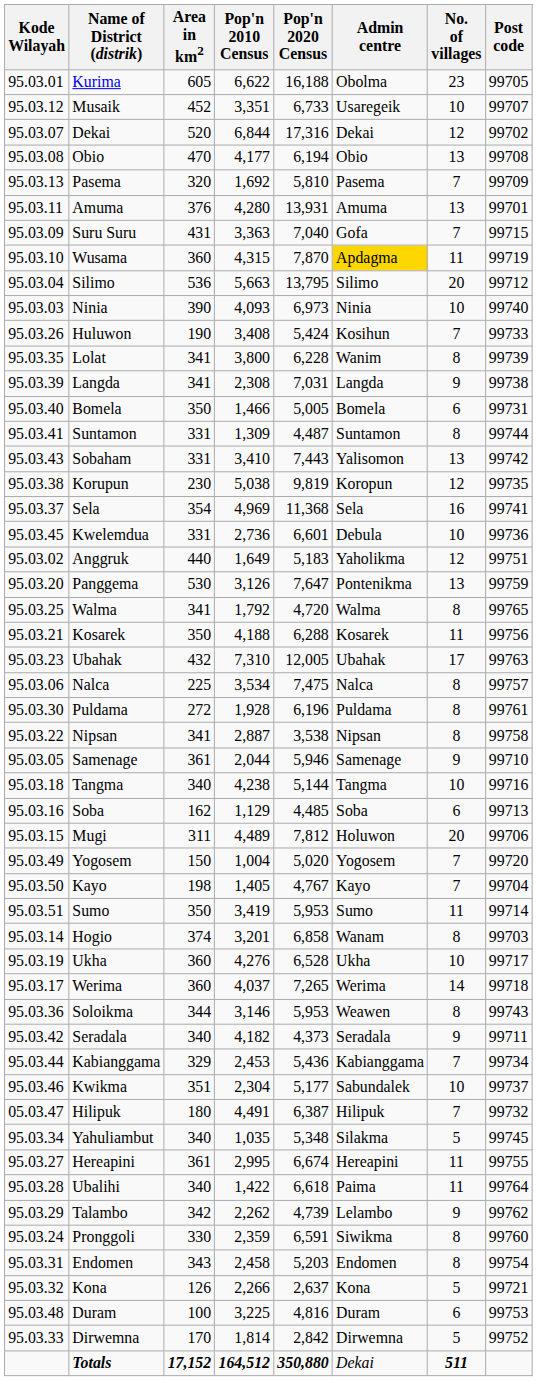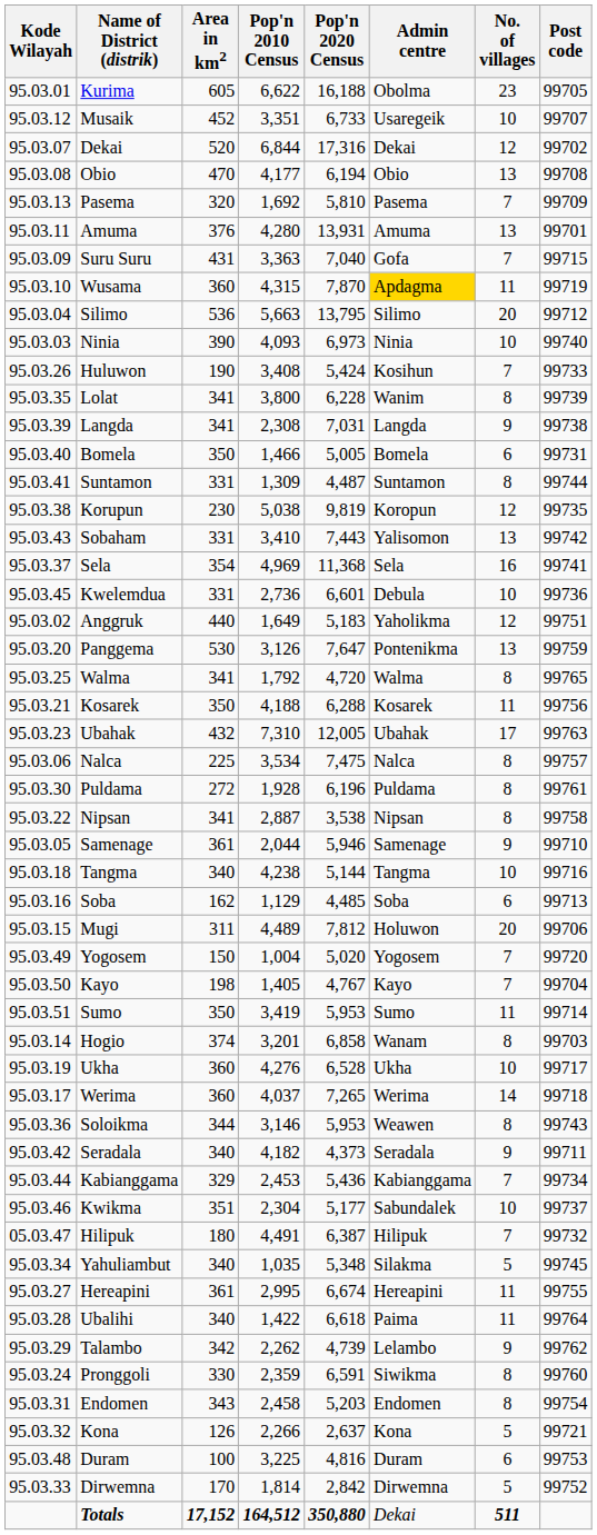 <table class="wikitable">
 <tr>
 <th>Kode <br>Wilayah</th>
 <th>Name of<br>District<br>(<em>distrik</em>)</th>
 <th>Area <br>in <br>km<sup>2</sup></th>
 <th>Pop'n <br>2010<br>Census</th>
 <th>Pop'n <br>2020<br>Census</th>
 <th>Admin<br>centre</th>
 <th>No.<br>of<br>villages</th>
 <th>Post<br>code</th>
 </tr>
 <tr>
 <td>95.03.01</td>
 <td><a href='#'>Kurima</a></td>
 <td align="right">605</td>
 <td align="right">6,622</td>
 <td align="right">16,188</td>
 <td>Obolma</td>
 <td align="center">23</td>
 <td>99705</td>
 </tr>
 <tr>
 <td>95.03.12</td>
 <td>Musaik</td>
 <td align="right">452</td>
 <td align="right">3,351</td>
 <td align="right">6,733</td>
 <td>Usaregeik</td>
 <td align="center">10</td>
 <td>99707</td>
 </tr>
 <tr>
 <td>95.03.07</td>
 <td>Dekai</td>
 <td align="right">520</td>
 <td align="right">6,844</td>
 <td align="right">17,316</td>
 <td>Dekai</td>
 <td align="center">12</td>
 <td>99702</td>
 </tr>
 <tr>
 <td>95.03.08</td>
 <td>Obio</td>
 <td align="right">470</td>
 <td align="right">4,177</td>
 <td align="right">6,194</td>
 <td>Obio</td>
 <td align="center">13</td>
 <td>99708</td>
 </tr>
 <tr>
 <td>95.03.13</td>
 <td>Pasema</td>
 <td align="right">320</td>
 <td align="right">1,692</td>
 <td align="right">5,810</td>
 <td>Pasema</td>
 <td align="center">7</td>
 <td>99709</td>
 </tr>
 <tr>
 <td>95.03.11</td>
 <td>Amuma</td>
 <td align="right">376</td>
 <td align="right">4,280</td>
 <td align="right">13,931</td>
 <td>Amuma</td>
 <td align="center">13</td>
 <td>99701</td>
 </tr>
 <tr>
 <td>95.03.09</td>
 <td>Suru Suru</td>
 <td align="right">431</td>
 <td align="right">3,363</td>
 <td align="right">7,040</td>
 <td>Gofa</td>
 <td align="center">7</td>
 <td>99715</td>
 </tr>
 <tr>
 <td>95.03.10</td>
 <td>Wusama</td>
 <td align="right">360</td>
 <td align="right">4,315</td>
 <td align="right">7,870</td>
 <td style="background: gold;">Apdagma</td>
 <td align="center">11</td>
 <td>99719</td>
 </tr>
 <tr>
 <td>95.03.04</td>
 <td>Silimo</td>
 <td align="right">536</td>
 <td align="right">5,663</td>
 <td align="right">13,795</td>
 <td>Silimo</td>
 <td align="center">20</td>
 <td>99712</td>
 </tr>
 <tr>
 <td>95.03.03</td>
 <td>Ninia</td>
 <td align="right">390</td>
 <td align="right">4,093</td>
 <td align="right">6,973</td>
 <td>Ninia</td>
 <td align="center">10</td>
 <td>99740</td>
 </tr>
 <tr>
 <td>95.03.26</td>
 <td>Huluwon</td>
 <td align="right">190</td>
 <td align="right">3,408</td>
 <td align="right">5,424</td>
 <td>Kosihun</td>
 <td align="center">7</td>
 <td>99733</td>
 </tr>
 <tr>
 <td>95.03.35</td>
 <td>Lolat</td>
 <td align="right">341</td>
 <td align="right">3,800</td>
 <td align="right">6,228</td>
 <td>Wanim</td>
 <td align="center">8</td>
 <td>99739</td>
 </tr>
 <tr>
 <td>95.03.39</td>
 <td>Langda</td>
 <td align="right">341</td>
 <td align="right">2,308</td>
 <td align="right">7,031</td>
 <td>Langda</td>
 <td align="center">9</td>
 <td>99738</td>
 </tr>
 <tr>
 <td>95.03.40</td>
 <td>Bomela</td>
 <td align="right">350</td>
 <td align="right">1,466</td>
 <td align="right">5,005</td>
 <td>Bomela</td>
 <td align="center">6</td>
 <td>99731</td>
 </tr>
 <tr>
 <td>95.03.41</td>
 <td>Suntamon</td>
 <td align="right">331</td>
 <td align="right">1,309</td>
 <td align="right">4,487</td>
 <td>Suntamon</td>
 <td align="center">8</td>
 <td>99744</td>
 </tr>
 <tr>
+<td>95.03.38</td>
+<td>Korupun</td>
+<td align="right">230</td>
+<td align="right">5,038</td>
+<td align="right">9,819</td>
+<td>Koropun</td>
+<td align="center">12</td>
+<td>99735</td>
+</tr>
+<tr>
 <td>95.03.43</td>
 <td>Sobaham</td>
 <td align="right">331</td>
 <td align="right">3,410</td>
 <td align="right">7,443</td>
 <td>Yalisomon</td>
 <td align="center">13</td>
 <td>99742</td>
-</tr>
-<tr>
-<td>95.03.38</td>
-<td>Korupun</td>
-<td align="right">230</td>
-<td align="right">5,038</td>
-<td align="right">9,819</td>
-<td>Koropun</td>
-<td align="center">12</td>
-<td>99735</td>
 </tr>
 <tr>
 <td>95.03.37</td>
 <td>Sela</td>
 <td align="right">354</td>
 <td align="right">4,969</td>
 <td align="right">11,368</td>
 <td>Sela</td>
 <td align="center">16</td>
 <td>99741</td>
 </tr>
 <tr>
 <td>95.03.45</td>
 <td>Kwelemdua</td>
 <td align="right">331</td>
 <td align="right">2,736</td>
 <td align="right">6,601</td>
 <td>Debula</td>
 <td align="center">10</td>
 <td>99736</td>
 </tr>
 <tr>
 <td>95.03.02</td>
 <td>Anggruk</td>
 <td align="right">440</td>
 <td align="right">1,649</td>
 <td align="right">5,183</td>
 <td>Yaholikma</td>
 <td align="center">12</td>
 <td>99751</td>
 </tr>
 <tr>
 <td>95.03.20</td>
 <td>Panggema</td>
 <td align="right">530</td>
 <td align="right">3,126</td>
 <td align="right">7,647</td>
 <td>Pontenikma</td>
 <td align="center">13</td>
 <td>99759</td>
 </tr>
 <tr>
 <td>95.03.25</td>
 <td>Walma</td>
 <td align="right">341</td>
 <td align="right">1,792</td>
 <td align="right">4,720</td>
 <td>Walma</td>
 <td align="center">8</td>
 <td>99765</td>
 </tr>
 <tr>
 <td>95.03.21</td>
 <td>Kosarek</td>
 <td align="right">350</td>
 <td align="right">4,188</td>
 <td align="right">6,288</td>
 <td>Kosarek</td>
 <td align="center">11</td>
 <td>99756</td>
 </tr>
 <tr>
 <td>95.03.23</td>
 <td>Ubahak</td>
 <td align="right">432</td>
 <td align="right">7,310</td>
 <td align="right">12,005</td>
 <td>Ubahak</td>
 <td align="center">17</td>
 <td>99763</td>
 </tr>
 <tr>
 <td>95.03.06</td>
 <td>Nalca</td>
 <td align="right">225</td>
 <td align="right">3,534</td>
 <td align="right">7,475</td>
 <td>Nalca</td>
 <td align="center">8</td>
 <td>99757</td>
 </tr>
 <tr>
 <td>95.03.30</td>
 <td>Puldama</td>
 <td align="right">272</td>
 <td align="right">1,928</td>
 <td align="right">6,196</td>
 <td>Puldama</td>
 <td align="center">8</td>
 <td>99761</td>
 </tr>
 <tr>
 <td>95.03.22</td>
 <td>Nipsan</td>
 <td align="right">341</td>
 <td align="right">2,887</td>
 <td align="right">3,538</td>
 <td>Nipsan</td>
 <td align="center">8</td>
 <td>99758</td>
 </tr>
 <tr>
 <td>95.03.05</td>
 <td>Samenage</td>
 <td align="right">361</td>
 <td align="right">2,044</td>
 <td align="right">5,946</td>
 <td>Samenage</td>
 <td align="center">9</td>
 <td>99710</td>
 </tr>
 <tr>
 <td>95.03.18</td>
 <td>Tangma</td>
 <td align="right">340</td>
 <td align="right">4,238</td>
 <td align="right">5,144</td>
 <td>Tangma</td>
 <td align="center">10</td>
 <td>99716</td>
 </tr>
 <tr>
 <td>95.03.16</td>
 <td>Soba</td>
 <td align="right">162</td>
 <td align="right">1,129</td>
 <td align="right">4,485</td>
 <td>Soba</td>
 <td align="center">6</td>
 <td>99713</td>
 </tr>
 <tr>
 <td>95.03.15</td>
 <td>Mugi</td>
 <td align="right">311</td>
 <td align="right">4,489</td>
 <td align="right">7,812</td>
 <td>Holuwon</td>
 <td align="center">20</td>
 <td>99706</td>
 </tr>
 <tr>
 <td>95.03.49</td>
 <td>Yogosem</td>
 <td align="right">150</td>
 <td align="right">1,004</td>
 <td align="right">5,020</td>
 <td>Yogosem</td>
 <td align="center">7</td>
 <td>99720</td>
 </tr>
 <tr>
 <td>95.03.50</td>
 <td>Kayo</td>
 <td align="right">198</td>
 <td align="right">1,405</td>
 <td align="right">4,767</td>
 <td>Kayo</td>
 <td align="center">7</td>
 <td>99704</td>
 </tr>
 <tr>
 <td>95.03.51</td>
 <td>Sumo</td>
 <td align="right">350</td>
 <td align="right">3,419</td>
 <td align="right">5,953</td>
 <td>Sumo</td>
 <td align="center">11</td>
 <td>99714</td>
 </tr>
 <tr>
 <td>95.03.14</td>
 <td>Hogio</td>
 <td align="right">374</td>
 <td align="right">3,201</td>
 <td align="right">6,858</td>
 <td>Wanam</td>
 <td align="center">8</td>
 <td>99703</td>
 </tr>
 <tr>
 <td>95.03.19</td>
 <td>Ukha</td>
 <td align="right">360</td>
 <td align="right">4,276</td>
 <td align="right">6,528</td>
 <td>Ukha</td>
 <td align="center">10</td>
 <td>99717</td>
 </tr>
 <tr>
 <td>95.03.17</td>
 <td>Werima</td>
 <td align="right">360</td>
 <td align="right">4,037</td>
 <td align="right">7,265</td>
 <td>Werima</td>
 <td align="center">14</td>
 <td>99718</td>
 </tr>
 <tr>
 <td>95.03.36</td>
 <td>Soloikma</td>
 <td align="right">344</td>
 <td align="right">3,146</td>
 <td align="right">5,953</td>
 <td>Weawen</td>
 <td align="center">8</td>
 <td>99743</td>
 </tr>
 <tr>
 <td>95.03.42</td>
 <td>Seradala</td>
 <td align="right">340</td>
 <td align="right">4,182</td>
 <td align="right">4,373</td>
 <td>Seradala</td>
 <td align="center">9</td>
 <td>99711</td>
 </tr>
 <tr>
 <td>95.03.44</td>
 <td>Kabianggama</td>
 <td align="right">329</td>
 <td align="right">2,453</td>
 <td align="right">5,436</td>
 <td>Kabianggama</td>
 <td align="center">7</td>
 <td>99734</td>
 </tr>
 <tr>
 <td>95.03.46</td>
 <td>Kwikma</td>
 <td align="right">351</td>
 <td align="right">2,304</td>
 <td align="right">5,177</td>
 <td>Sabundalek</td>
 <td align="center">10</td>
 <td>99737</td>
 </tr>
 <tr>
 <td>05.03.47</td>
 <td>Hilipuk</td>
 <td align="right">180</td>
 <td align="right">4,491</td>
 <td align="right">6,387</td>
 <td>Hilipuk</td>
 <td align="center">7</td>
 <td>99732</td>
 </tr>
 <tr>
 <td>95.03.34</td>
 <td>Yahuliambut</td>
 <td align="right">340</td>
 <td align="right">1,035</td>
 <td align="right">5,348</td>
 <td>Silakma</td>
 <td align="center">5</td>
 <td>99745</td>
 </tr>
 <tr>
 <td>95.03.27</td>
 <td>Hereapini</td>
 <td align="right">361</td>
 <td align="right">2,995</td>
 <td align="right">6,674</td>
 <td>Hereapini</td>
 <td align="center">11</td>
 <td>99755</td>
 </tr>
 <tr>
 <td>95.03.28</td>
 <td>Ubalihi</td>
 <td align="right">340</td>
 <td align="right">1,422</td>
 <td align="right">6,618</td>
 <td>Paima</td>
 <td align="center">11</td>
 <td>99764</td>
 </tr>
 <tr>
 <td>95.03.29</td>
 <td>Talambo</td>
 <td align="right">342</td>
 <td align="right">2,262</td>
 <td align="right">4,739</td>
 <td>Lelambo</td>
 <td align="center">9</td>
 <td>99762</td>
 </tr>
 <tr>
 <td>95.03.24</td>
 <td>Pronggoli</td>
 <td align="right">330</td>
 <td align="right">2,359</td>
 <td align="right">6,591</td>
 <td>Siwikma</td>
 <td align="center">8</td>
 <td>99760</td>
 </tr>
 <tr>
 <td>95.03.31</td>
 <td>Endomen</td>
 <td align="right">343</td>
 <td align="right">2,458</td>
 <td align="right">5,203</td>
 <td>Endomen</td>
 <td align="center">8</td>
 <td>99754</td>
 </tr>
 <tr>
 <td>95.03.32</td>
 <td>Kona</td>
 <td align="right">126</td>
 <td align="right">2,266</td>
 <td align="right">2,637</td>
 <td>Kona</td>
 <td align="center">5</td>
 <td>99721</td>
 </tr>
 <tr>
 <td>95.03.48</td>
 <td>Duram</td>
 <td align="right">100</td>
 <td align="right">3,225</td>
 <td align="right">4,816</td>
 <td>Duram</td>
 <td align="center">6</td>
 <td>99753</td>
 </tr>
 <tr>
 <td>95.03.33</td>
 <td>Dirwemna</td>
 <td align="right">170</td>
 <td align="right">1,814</td>
 <td align="right">2,842</td>
 <td>Dirwemna</td>
 <td align="center">5</td>
 <td>99752</td>
 </tr>
 <tr>
 <td></td>
 <td><strong><em>Totals</em></strong></td>
 <td align="right"><strong><em>17,152</em></strong></td>
 <td align="right"><strong><em>164,512</em></strong></td>
 <td align="right"><strong><em>350,880</em></strong></td>
 <td><em>Dekai</em></td>
 <td align="center"><strong><em>511</em></strong></td>
 <td></td>
 </tr>
 </table>
